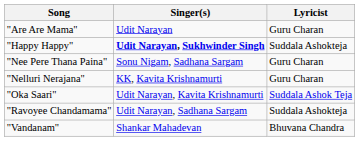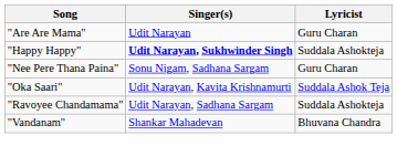 <table class="wikitable sortable">
 <tr>
 <th>Song</th>
 <th>Singer(s)</th>
 <th>Lyricist</th>
 </tr>
 <tr>
 <td>"Are Are Mama"</td>
 <td><a href='#'>Udit Narayan</a></td>
 <td>Guru Charan</td>
 </tr>
 <tr>
 <td>"Happy Happy"</td>
 <td><strong><a href='#'>Udit Narayan</a>, <a href='#'>Sukhwinder Singh</a></strong></td>
 <td>Suddala Ashokteja</td>
 </tr>
 <tr>
 <td>"Nee Pere Thana Paina"</td>
 <td><a href='#'>Sonu Nigam</a>, <a href='#'>Sadhana Sargam</a></td>
 <td>Guru Charan</td>
 </tr>
 <tr>
-<td>"Nelluri Nerajana"</td>
-<td><a href='#'>KK</a>, <a href='#'>Kavita Krishnamurti</a></td>
-<td>Guru Charan</td>
-</tr>
-<tr>
 <td>"Oka Saari"</td>
 <td><a href='#'>Udit Narayan</a>, <a href='#'>Kavita Krishnamurti</a></td>
 <td><a href='#'>Suddala Ashok Teja</a></td>
 </tr>
 <tr>
 <td>"Ravoyee Chandamama"</td>
 <td><a href='#'>Udit Narayan</a>, <a href='#'>Sadhana Sargam</a></td>
 <td>Suddala Ashokteja</td>
 </tr>
 <tr>
 <td>"Vandanam"</td>
 <td><a href='#'>Shankar Mahadevan</a></td>
 <td>Bhuvana Chandra</td>
 </tr>
 </table>
